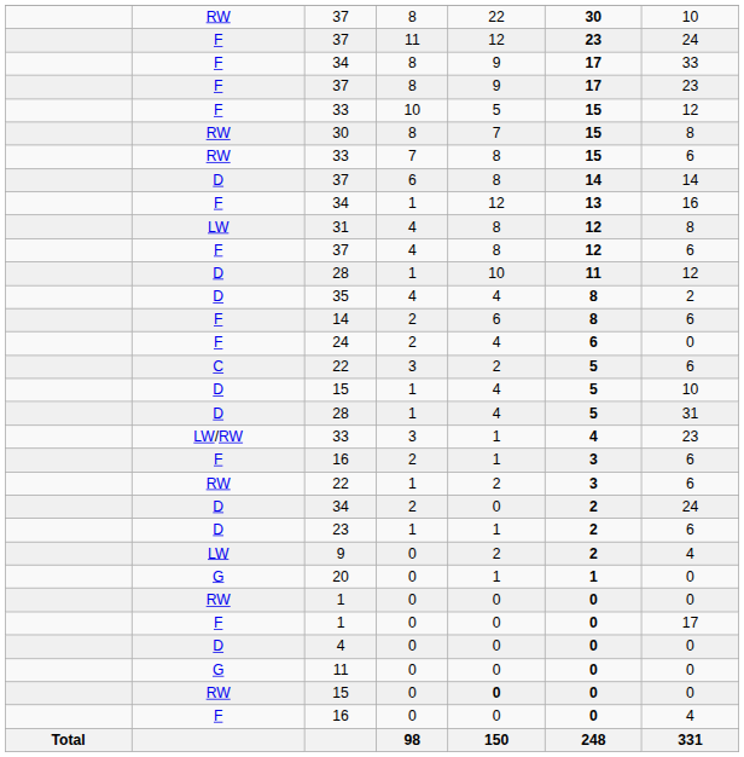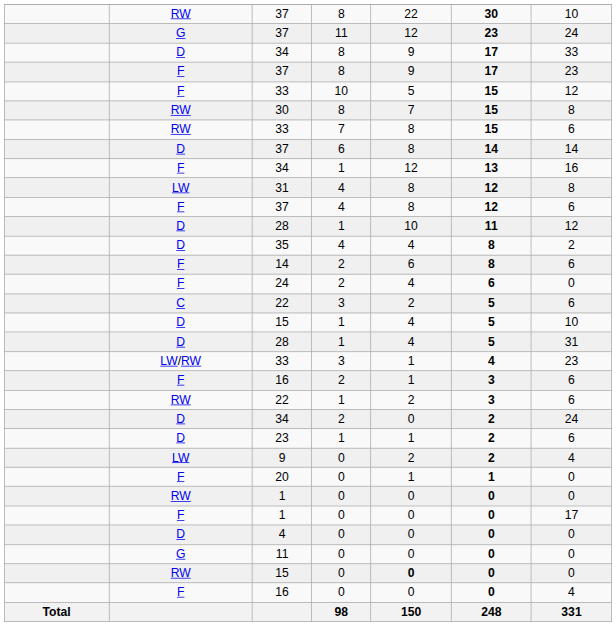 <table class="wikitable sortable" width ="800">
 <tr align="center">
 </tr>
 <tr align="center" bgcolor="">
 <td></td>
 <td><a href='#'>RW</a></td>
 <td>37</td>
 <td>8</td>
 <td>22</td>
 <td><strong>30</strong></td>
 <td>10</td>
 </tr>
 <tr align="center" bgcolor="f0f0f0">
 <td></td>
-<td><a href='#'>F</a></td>
+<td><a href='#'>G</a></td>
 <td>37</td>
 <td>11</td>
 <td>12</td>
 <td><strong>23</strong></td>
 <td>24</td>
 </tr>
 <tr align="center" bgcolor="">
 <td></td>
-<td><a href='#'>F</a></td>
+<td><a href='#'>D</a></td>
 <td>34</td>
 <td>8</td>
 <td>9</td>
 <td><strong>17</strong></td>
 <td>33</td>
 </tr>
 <tr align="center" bgcolor="f0f0f0">
 <td></td>
 <td><a href='#'>F</a></td>
 <td>37</td>
 <td>8</td>
 <td>9</td>
 <td><strong>17</strong></td>
 <td>23</td>
 </tr>
 <tr align="center" bgcolor="">
 <td></td>
 <td><a href='#'>F</a></td>
 <td>33</td>
 <td>10</td>
 <td>5</td>
 <td><strong>15</strong></td>
 <td>12</td>
 </tr>
 <tr align="center" bgcolor="f0f0f0">
 <td></td>
 <td><a href='#'>RW</a></td>
 <td>30</td>
 <td>8</td>
 <td>7</td>
 <td><strong>15</strong></td>
 <td>8</td>
 </tr>
 <tr align="center" bgcolor="">
 <td></td>
 <td><a href='#'>RW</a></td>
 <td>33</td>
 <td>7</td>
 <td>8</td>
 <td><strong>15</strong></td>
 <td>6</td>
 </tr>
 <tr align="center" bgcolor="f0f0f0">
 <td></td>
 <td><a href='#'>D</a></td>
 <td>37</td>
 <td>6</td>
 <td>8</td>
 <td><strong>14</strong></td>
 <td>14</td>
 </tr>
 <tr align="center" bgcolor="">
 <td></td>
 <td><a href='#'>F</a></td>
 <td>34</td>
 <td>1</td>
 <td>12</td>
 <td><strong>13</strong></td>
 <td>16</td>
 </tr>
 <tr align="center" bgcolor="f0f0f0">
 <td></td>
 <td><a href='#'>LW</a></td>
 <td>31</td>
 <td>4</td>
 <td>8</td>
 <td><strong>12</strong></td>
 <td>8</td>
 </tr>
 <tr align="center" bgcolor="">
 <td></td>
 <td><a href='#'>F</a></td>
 <td>37</td>
 <td>4</td>
 <td>8</td>
 <td><strong>12</strong></td>
 <td>6</td>
 </tr>
 <tr align="center" bgcolor="f0f0f0">
 <td></td>
 <td><a href='#'>D</a></td>
 <td>28</td>
 <td>1</td>
 <td>10</td>
 <td><strong>11</strong></td>
 <td>12</td>
 </tr>
 <tr align="center" bgcolor="">
 <td></td>
 <td><a href='#'>D</a></td>
 <td>35</td>
 <td>4</td>
 <td>4</td>
 <td><strong>8</strong></td>
 <td>2</td>
 </tr>
 <tr align="center" bgcolor="f0f0f0">
 <td></td>
 <td><a href='#'>F</a></td>
 <td>14</td>
 <td>2</td>
 <td>6</td>
 <td><strong>8</strong></td>
 <td>6</td>
 </tr>
 <tr align="center" bgcolor="">
 <td></td>
 <td><a href='#'>F</a></td>
 <td>24</td>
 <td>2</td>
 <td>4</td>
 <td><strong>6</strong></td>
 <td>0</td>
 </tr>
 <tr align="center" bgcolor="f0f0f0">
 <td></td>
 <td><a href='#'>C</a></td>
 <td>22</td>
 <td>3</td>
 <td>2</td>
 <td><strong>5</strong></td>
 <td>6</td>
 </tr>
 <tr align="center" bgcolor="">
 <td></td>
 <td><a href='#'>D</a></td>
 <td>15</td>
 <td>1</td>
 <td>4</td>
 <td><strong>5</strong></td>
 <td>10</td>
 </tr>
 <tr align="center" bgcolor="f0f0f0">
 <td></td>
 <td><a href='#'>D</a></td>
 <td>28</td>
 <td>1</td>
 <td>4</td>
 <td><strong>5</strong></td>
 <td>31</td>
 </tr>
 <tr align="center" bgcolor="">
 <td></td>
 <td><a href='#'>LW</a>/<a href='#'>RW</a></td>
 <td>33</td>
 <td>3</td>
 <td>1</td>
 <td><strong>4</strong></td>
 <td>23</td>
 </tr>
 <tr align="center" bgcolor="f0f0f0">
 <td></td>
 <td><a href='#'>F</a></td>
 <td>16</td>
 <td>2</td>
 <td>1</td>
 <td><strong>3</strong></td>
 <td>6</td>
 </tr>
 <tr align="center" bgcolor="">
 <td></td>
 <td><a href='#'>RW</a></td>
 <td>22</td>
 <td>1</td>
 <td>2</td>
 <td><strong>3</strong></td>
 <td>6</td>
 </tr>
 <tr align="center" bgcolor="f0f0f0">
 <td></td>
 <td><a href='#'>D</a></td>
 <td>34</td>
 <td>2</td>
 <td>0</td>
 <td><strong>2</strong></td>
 <td>24</td>
 </tr>
 <tr align="center" bgcolor="">
 <td></td>
 <td><a href='#'>D</a></td>
 <td>23</td>
 <td>1</td>
 <td>1</td>
 <td><strong>2</strong></td>
 <td>6</td>
 </tr>
 <tr align="center" bgcolor="f0f0f0">
 <td></td>
 <td><a href='#'>LW</a></td>
 <td>9</td>
 <td>0</td>
 <td>2</td>
 <td><strong>2</strong></td>
 <td>4</td>
 </tr>
 <tr align="center" bgcolor="">
 <td></td>
-<td><a href='#'>G</a></td>
+<td><a href='#'>F</a></td>
 <td>20</td>
 <td>0</td>
 <td>1</td>
 <td><strong>1</strong></td>
 <td>0</td>
 </tr>
 <tr align="center" bgcolor="f0f0f0">
 <td></td>
 <td><a href='#'>RW</a></td>
 <td>1</td>
 <td>0</td>
 <td>0</td>
 <td><strong>0</strong></td>
 <td>0</td>
 </tr>
 <tr align="center" bgcolor="">
 <td></td>
 <td><a href='#'>F</a></td>
 <td>1</td>
 <td>0</td>
 <td>0</td>
 <td><strong>0</strong></td>
 <td>17</td>
 </tr>
 <tr align="center" bgcolor="f0f0f0">
 <td></td>
 <td><a href='#'>D</a></td>
 <td>4</td>
 <td>0</td>
 <td>0</td>
 <td><strong>0</strong></td>
 <td>0</td>
 </tr>
 <tr align="center" bgcolor="">
 <td></td>
 <td><a href='#'>G</a></td>
 <td>11</td>
 <td>0</td>
 <td>0</td>
 <td><strong>0</strong></td>
 <td>0</td>
 </tr>
 <tr align="center" bgcolor="f0f0f0">
 <td></td>
 <td><a href='#'>RW</a></td>
 <td>15</td>
 <td>0</td>
 <td><strong>0</strong></td>
 <td><strong>0</strong></td>
 <td>0</td>
 </tr>
 <tr align="center" bgcolor="">
 <td></td>
 <td><a href='#'>F</a></td>
 <td>16</td>
 <td>0</td>
 <td>0</td>
 <td><strong>0</strong></td>
 <td>4</td>
 </tr>
 <tr>
 <th>Total</th>
 <th></th>
 <th></th>
 <th>98</th>
 <th>150</th>
 <th>248</th>
 <th>331</th>
 </tr>
 </table>
